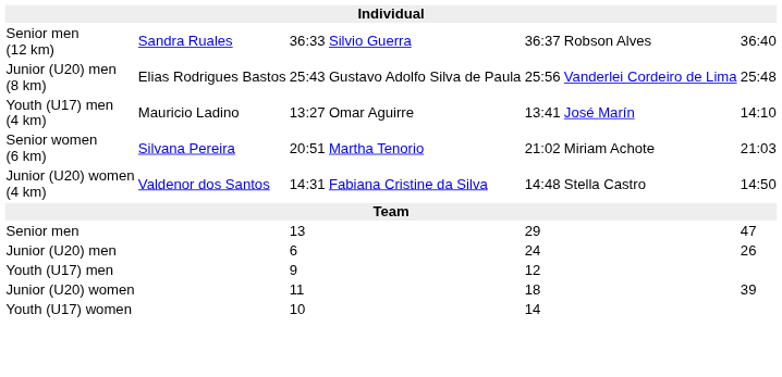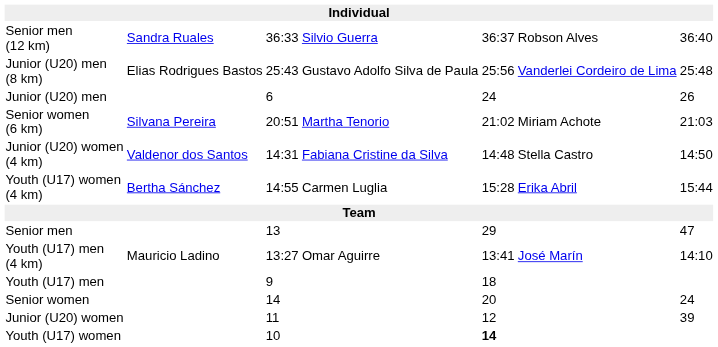 <table>
 <tr>
 <td colspan=7 bgcolor=#eeeeee style=text-align:center;><strong>Individual</strong></td>
 </tr>
 <tr>
 <td>Senior men<br>(12 km)</td>
 <td><a href='#'>Sandra Ruales</a><br></td>
 <td>36:33</td>
 <td><a href='#'>Silvio Guerra</a><br></td>
 <td>36:37</td>
 <td>Robson Alves<br></td>
 <td>36:40</td>
 </tr>
 <tr>
 <td>Junior (U20) men<br>(8 km)</td>
 <td>Elias Rodrigues Bastos<br></td>
 <td>25:43</td>
 <td>Gustavo Adolfo Silva de Paula<br></td>
 <td>25:56</td>
 <td><a href='#'>Vanderlei Cordeiro de Lima</a><br></td>
 <td>25:48</td>
 </tr>
 <tr>
-<td>Youth (U17) men<br>(4 km)</td>
-<td>Mauricio Ladino<br></td>
-<td>13:27</td>
-<td>Omar Aguirre<br></td>
-<td>13:41</td>
-<td><a href='#'>José Marín</a><br></td>
-<td>14:10</td>
+<td>Junior (U20) men</td>
+<td></td>
+<td>6</td>
+<td></td>
+<td>24</td>
+<td></td>
+<td>26</td>
 </tr>
 <tr>
 <td>Senior women<br>(6 km)</td>
 <td><a href='#'>Silvana Pereira</a><br></td>
 <td>20:51</td>
 <td><a href='#'>Martha Tenorio</a><br></td>
 <td>21:02</td>
 <td>Miriam Achote<br></td>
 <td>21:03</td>
 </tr>
 <tr>
 <td>Junior (U20) women<br>(4 km)</td>
 <td><a href='#'>Valdenor dos Santos</a><br></td>
 <td>14:31</td>
 <td><a href='#'>Fabiana Cristine da Silva</a><br></td>
 <td>14:48</td>
 <td>Stella Castro<br></td>
 <td>14:50</td>
 </tr>
 <tr>
+<td>Youth (U17) women<br>(4 km)</td>
+<td><a href='#'>Bertha Sánchez</a><br></td>
+<td>14:55</td>
+<td>Carmen Luglia<br></td>
+<td>15:28</td>
+<td><a href='#'>Erika Abril</a><br></td>
+<td>15:44</td>
+</tr>
+<tr>
 <td colspan=7 bgcolor=#eeeeee style=text-align:center;><strong>Team</strong></td>
 </tr>
 <tr>
 <td>Senior men</td>
 <td></td>
 <td>13</td>
 <td></td>
 <td>29</td>
 <td></td>
 <td>47</td>
 </tr>
 <tr>
-<td>Junior (U20) men</td>
-<td></td>
-<td>6</td>
-<td></td>
-<td>24</td>
-<td></td>
-<td>26</td>
+<td>Youth (U17) men<br>(4 km)</td>
+<td>Mauricio Ladino<br></td>
+<td>13:27</td>
+<td>Omar Aguirre<br></td>
+<td>13:41</td>
+<td><a href='#'>José Marín</a><br></td>
+<td>14:10</td>
 </tr>
 <tr>
 <td>Youth (U17) men</td>
 <td></td>
 <td>9</td>
 <td></td>
-<td>12</td>
+<td>18</td>
 <td></td>
 <td></td>
+</tr>
+<tr>
+<td>Senior women</td>
+<td></td>
+<td>14</td>
+<td></td>
+<td>20</td>
+<td></td>
+<td>24</td>
 </tr>
 <tr>
 <td>Junior (U20) women</td>
 <td></td>
 <td>11</td>
 <td></td>
-<td>18</td>
+<td>12</td>
 <td></td>
 <td>39</td>
 </tr>
 <tr>
 <td>Youth (U17) women</td>
 <td></td>
 <td>10</td>
 <td></td>
-<td>14</td>
+<td><strong>14</strong></td>
 <td></td>
 <td></td>
 </tr>
 </table>
